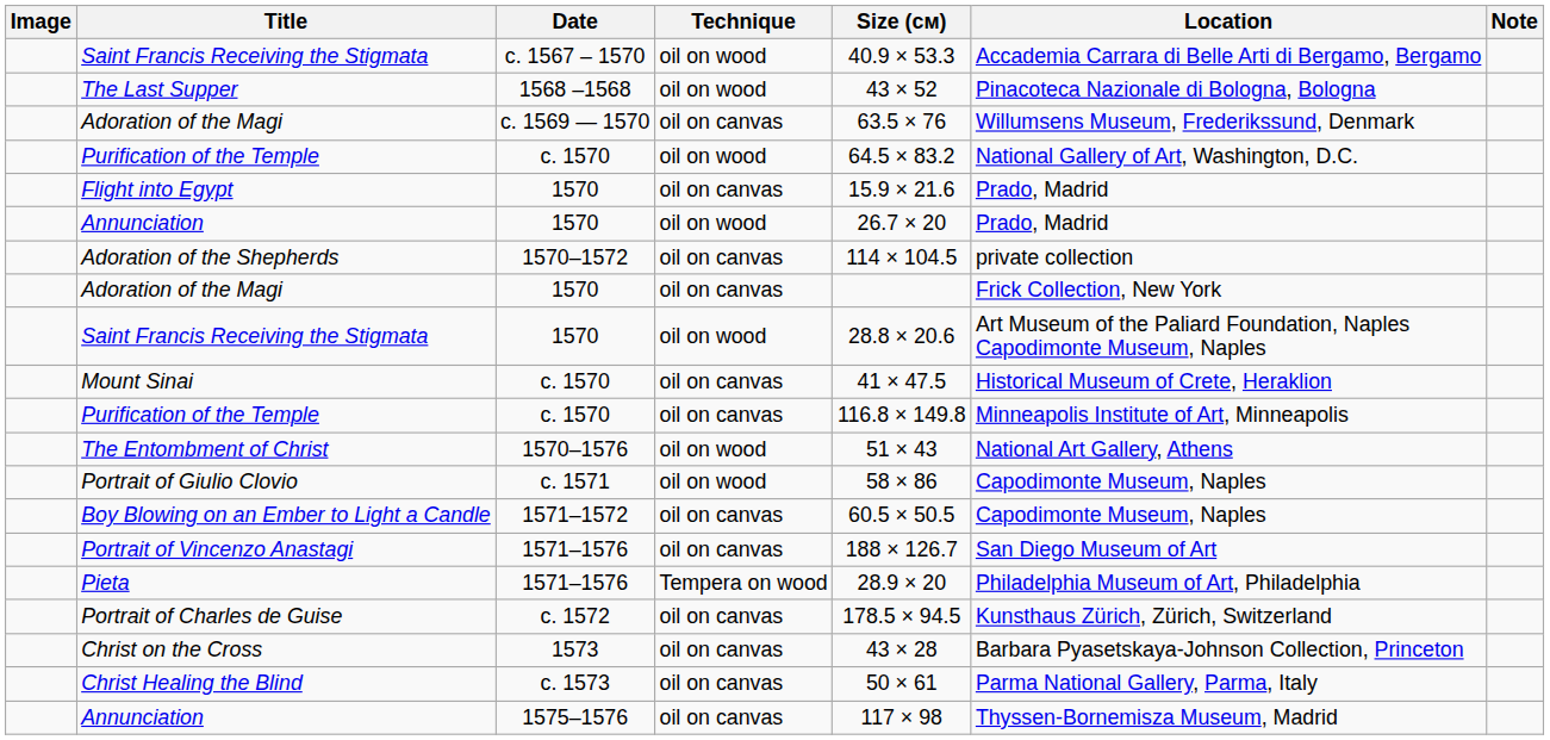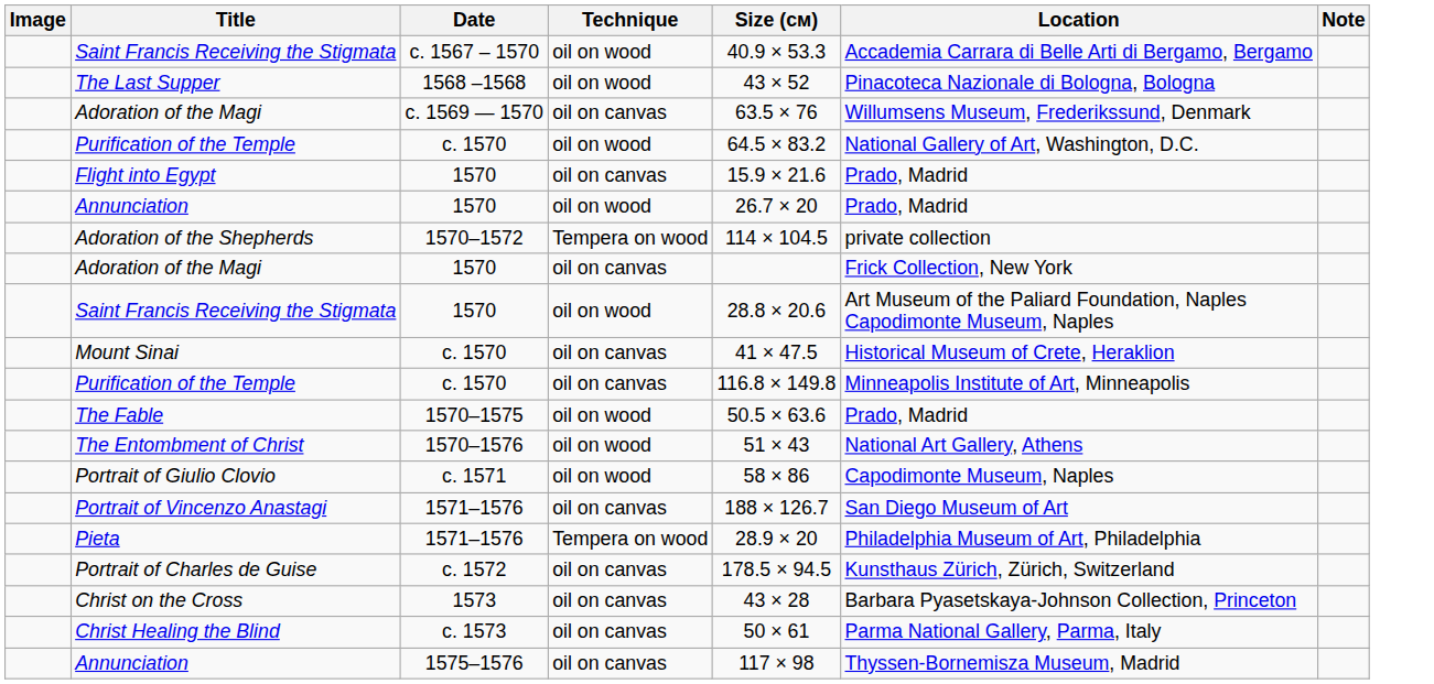 <table class="wikitable sortable">
 <tr>
 <th class="unsortable">Image</th>
 <th>Title</th>
 <th>Date</th>
 <th>Technique</th>
 <th>Size (см)</th>
 <th>Location</th>
 <th class="unsortable">Note</th>
 </tr>
 <tr>
 <td align="center"></td>
 <td><em><a href='#'>Saint Francis Receiving the Stigmata</a></em></td>
 <td align="center">c. 1567 – 1570</td>
 <td>oil on wood</td>
 <td align="center">40.9 × 53.3</td>
 <td><a href='#'>Accademia Carrara di Belle Arti di Bergamo</a>, <a href='#'>Bergamo</a></td>
 <td></td>
 </tr>
 <tr>
 <td align="center"></td>
 <td><em><a href='#'>The Last Supper</a></em></td>
 <td align="center">1568 –1568</td>
 <td>oil on wood</td>
 <td align="center">43 × 52</td>
 <td><a href='#'>Pinacoteca Nazionale di Bologna</a>, <a href='#'>Bologna</a></td>
 <td></td>
 </tr>
 <tr>
 <td align="center"></td>
 <td><em>Adoration of the Magi</em></td>
 <td align="center">c. 1569 — 1570</td>
 <td>oil on canvas</td>
 <td align="center">63.5 × 76</td>
 <td><a href='#'>Willumsens Museum</a>, <a href='#'>Frederikssund</a>, Denmark</td>
 <td></td>
 </tr>
 <tr>
 <td align="center"></td>
 <td><em><a href='#'>Purification of the Temple</a></em></td>
 <td align="center">c. 1570</td>
 <td>oil on wood</td>
 <td align="center">64.5 × 83.2</td>
 <td><a href='#'>National Gallery of Art</a>, Washington, D.C.</td>
 <td></td>
 </tr>
 <tr>
 <td align="center"></td>
 <td><em><a href='#'>Flight into Egypt</a></em></td>
 <td align="center">1570</td>
 <td>oil on canvas</td>
 <td align="center">15.9 × 21.6</td>
 <td><a href='#'>Prado</a>, Madrid</td>
 <td></td>
 </tr>
 <tr>
 <td align="center"></td>
 <td><em><a href='#'>Annunciation</a></em></td>
 <td align="center">1570</td>
 <td>oil on wood</td>
 <td align="center">26.7 × 20</td>
 <td><a href='#'>Prado</a>, Madrid</td>
 <td></td>
 </tr>
 <tr>
 <td align="center"></td>
 <td><em>Adoration of the Shepherds</em></td>
 <td align="center">1570–1572</td>
-<td>oil on canvas</td>
+<td>Tempera on wood</td>
 <td align="center">114 × 104.5</td>
 <td>private collection</td>
 <td></td>
 </tr>
 <tr>
 <td align="center"></td>
 <td><em>Adoration of the Magi</em></td>
 <td align="center">1570</td>
 <td>oil on canvas</td>
 <td align="center"></td>
 <td><a href='#'>Frick Collection</a>, New York</td>
 <td></td>
 </tr>
 <tr>
 <td align="center"></td>
 <td><em><a href='#'>Saint Francis Receiving the Stigmata</a></em></td>
 <td align="center">1570</td>
 <td>oil on wood</td>
 <td align="center">28.8 × 20.6</td>
 <td>Art Museum of the Paliard Foundation, Naples <br> <a href='#'>Capodimonte Museum</a>, Naples</td>
 <td></td>
 </tr>
 <tr>
 <td align="center"></td>
 <td><em>Mount Sinai</em></td>
 <td align="center">c. 1570</td>
 <td>oil on canvas</td>
 <td align="center">41 × 47.5</td>
 <td><a href='#'>Historical Museum of Crete</a>, <a href='#'>Heraklion</a></td>
 <td></td>
 </tr>
 <tr>
 <td align="center"></td>
 <td><em><a href='#'>Purification of the Temple</a></em></td>
 <td align="center">c. 1570</td>
 <td>oil on canvas</td>
 <td align="center">116.8 × 149.8</td>
 <td><a href='#'>Minneapolis Institute of Art</a>, Minneapolis</td>
 <td></td>
 </tr>
 <tr>
 <td align="center"></td>
+<td><em><a href='#'>The Fable</a></em></td>
+<td align="center">1570–1575</td>
+<td>oil on wood</td>
+<td align="center">50.5 × 63.6</td>
+<td><a href='#'>Prado</a>, Madrid</td>
+<td></td>
+</tr>
+<tr>
+<td align="center"></td>
 <td><em><a href='#'>The Entombment of Christ</a></em></td>
 <td align="center">1570–1576</td>
 <td>oil on wood</td>
 <td align="center">51 × 43</td>
 <td><a href='#'>National Art Gallery</a>, <a href='#'>Athens</a></td>
 <td></td>
 </tr>
 <tr>
 <td align="center"></td>
 <td><em>Portrait of Giulio Clovio</em></td>
 <td align="center">c. 1571</td>
 <td>oil on wood</td>
 <td align="center">58 × 86</td>
-<td><a href='#'>Capodimonte Museum</a>, Naples</td>
-<td></td>
-</tr>
-<tr>
-<td align="center"></td>
-<td><em><a href='#'>Boy Blowing on an Ember to Light a Candle</a></em></td>
-<td align="center">1571–1572</td>
-<td>oil on canvas</td>
-<td align="center">60.5 × 50.5</td>
 <td><a href='#'>Capodimonte Museum</a>, Naples</td>
 <td></td>
 </tr>
 <tr>
 <td align="center"></td>
 <td><em><a href='#'>Portrait of Vincenzo Anastagi</a></em></td>
 <td align="center">1571–1576</td>
 <td>oil on canvas</td>
 <td align="center">188 × 126.7</td>
 <td><a href='#'>San Diego Museum of Art</a></td>
 <td></td>
 </tr>
 <tr>
 <td align="center"></td>
 <td><em><a href='#'>Pieta</a></em></td>
 <td align="center">1571–1576</td>
 <td>Tempera on wood</td>
 <td align="center">28.9 × 20</td>
 <td><a href='#'>Philadelphia Museum of Art</a>, Philadelphia</td>
 <td></td>
 </tr>
 <tr>
 <td align="center"></td>
 <td><em>Portrait of Charles de Guise</em></td>
 <td align="center">c. 1572</td>
 <td>oil on canvas</td>
 <td align="center">178.5 × 94.5</td>
 <td><a href='#'>Kunsthaus Zürich</a>, Zürich, Switzerland</td>
 <td></td>
 </tr>
 <tr>
 <td align="center"></td>
 <td><em>Christ on the Cross</em></td>
 <td align="center">1573</td>
 <td>oil on canvas</td>
 <td align="center">43 × 28</td>
 <td>Barbara Pyasetskaya-Johnson Collection, <a href='#'>Princeton</a></td>
 <td></td>
 </tr>
 <tr>
 <td align="center"></td>
 <td><em><a href='#'>Christ Healing the Blind</a></em></td>
 <td align="center">c. 1573</td>
 <td>oil on canvas</td>
 <td align="center">50 × 61</td>
 <td><a href='#'>Parma National Gallery</a>, <a href='#'>Parma</a>, Italy</td>
 <td></td>
 </tr>
 <tr>
 <td align="center"></td>
 <td><em><a href='#'>Annunciation</a></em></td>
 <td align="center">1575–1576</td>
 <td>oil on canvas</td>
 <td align="center">117 × 98</td>
 <td><a href='#'>Thyssen-Bornemisza Museum</a>, Madrid</td>
 <td></td>
 </tr>
 </table>
